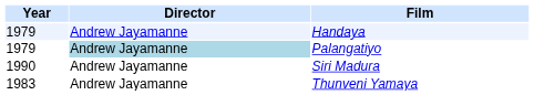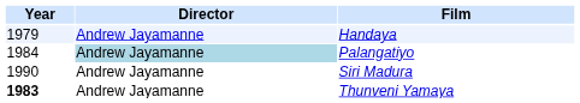 <table cellspacing="1" cellpadding="1" border="0" width="50%">
 <tr bgcolor="#d1e4fd">
 <th>Year</th>
 <th>Director</th>
 <th>Film</th>
 </tr>
 <tr>
 </tr>
 <tr bgcolor=#edf3fe>
 <td>1979</td>
 <td><a href='#'>Andrew Jayamanne</a></td>
 <td><em><a href='#'>Handaya</a></em></td>
 </tr>
 <tr>
-<td>1979</td>
+<td>1984</td>
 <td style="background: lightblue;">Andrew Jayamanne</td>
 <td><em><a href='#'>Palangatiyo</a></em></td>
 </tr>
 <tr>
 <td>1990</td>
 <td>Andrew Jayamanne</td>
 <td><em><a href='#'>Siri Madura</a></em></td>
 </tr>
 <tr>
-<td>1983</td>
+<td><strong>1983</strong></td>
 <td>Andrew Jayamanne</td>
 <td><em><a href='#'>Thunveni Yamaya</a></em></td>
 </tr>
 </table>
